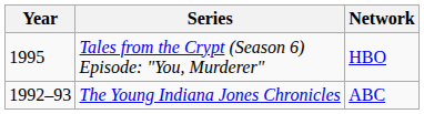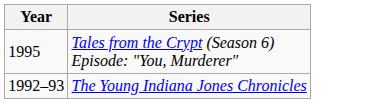 <table class="wikitable sortable">
 <tr>
 <th>Year</th>
 <th>Series</th>
-<th>Network</th>
 </tr>
 <tr>
 <td>1995</td>
 <td><em><a href='#'>Tales from the Crypt</a> (Season 6)</em><br><em>Episode: "You, Murderer"</em></td>
-<td><a href='#'>HBO</a></td>
 </tr>
 <tr>
 <td>1992–93</td>
 <td><em><a href='#'>The Young Indiana Jones Chronicles</a></em></td>
-<td><a href='#'>ABC</a></td>
 </tr>
 </table>
